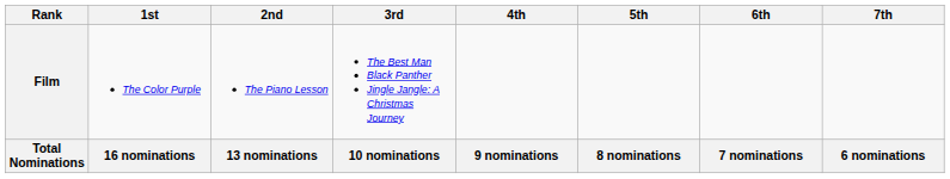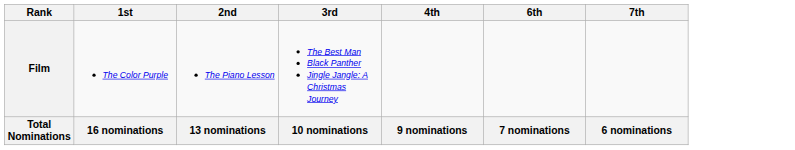 <table class="wikitable" border="1">
 <tr>
 <th width="100">Rank</th>
 <th width="150">1st</th>
 <th width="150">2nd</th>
 <th width="150">3rd</th>
 <th width="150">4th</th>
-<th width="150">5th</th>
 <th width="150">6th</th>
 <th width="150">7th</th>
 </tr>
 <tr>
 <th>Film</th>
 <td><br><ul><li><em><a href='#'><small>The Color Purple</small></a></em></li></ul></td>
 <td {{smalldiv><br><ul><li><em><a href='#'><small>The Piano Lesson</small></a></em></li></ul></td>
 <td><br><ul><li><em><a href='#'><small>The Best Man</small></a></em></li><li><em><a href='#'><small>Black Panther</small></a></em></li><li><em><a href='#'><small>Jingle Jangle: A Christmas Journey</small></a></em></li></ul></td>
 <td></td>
 <td></td>
 <td></td>
-<td></td>
 </tr>
 <tr>
 <th>Total Nominations</th>
 <th>16 nominations</th>
 <th>13 nominations</th>
 <th>10 nominations</th>
 <th>9 nominations</th>
-<th>8 nominations</th>
 <th>7 nominations</th>
 <th>6 nominations</th>
 </tr>
 </table>
